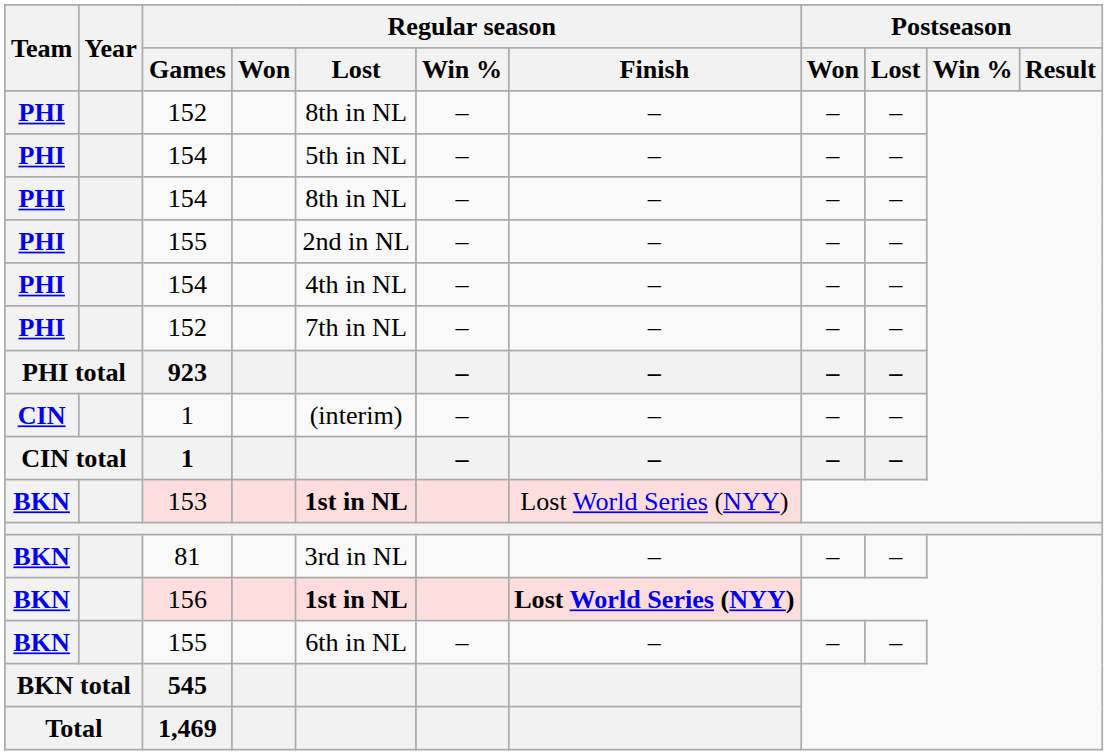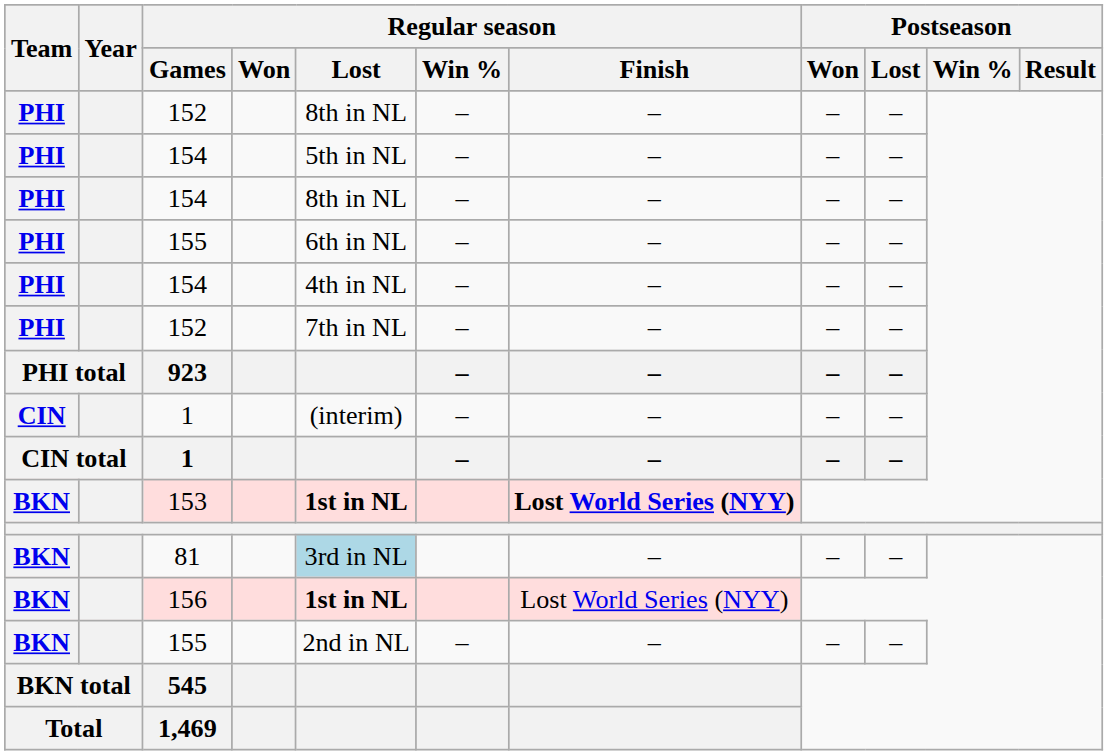 <table class="wikitable" style="font-size: 95%; text-align:center;">
 <tr>
 <th rowspan="2">Team</th>
 <th rowspan="2">Year</th>
 <th colspan="5">Regular season</th>
 <th colspan="4">Postseason</th>
 </tr>
 <tr>
 <th>Games</th>
 <th>Won</th>
 <th>Lost</th>
 <th>Win %</th>
 <th>Finish</th>
 <th>Won</th>
 <th>Lost</th>
 <th>Win %</th>
 <th>Result</th>
 </tr>
 <tr>
 <th><a href='#'>PHI</a></th>
 <th></th>
 <td>152</td>
 <td></td>
 <td>8th in NL</td>
 <td>–</td>
 <td>–</td>
 <td>–</td>
 <td>–</td>
 </tr>
 <tr>
 <th><a href='#'>PHI</a></th>
 <th></th>
 <td>154</td>
 <td></td>
 <td>5th in NL</td>
 <td>–</td>
 <td>–</td>
 <td>–</td>
 <td>–</td>
 </tr>
 <tr>
 <th><a href='#'>PHI</a></th>
 <th></th>
 <td>154</td>
 <td></td>
 <td>8th in NL</td>
 <td>–</td>
 <td>–</td>
 <td>–</td>
 <td>–</td>
 </tr>
 <tr>
 <th><a href='#'>PHI</a></th>
 <th></th>
 <td>155</td>
 <td></td>
-<td>2nd in NL</td>
+<td>6th in NL</td>
 <td>–</td>
 <td>–</td>
 <td>–</td>
 <td>–</td>
 </tr>
 <tr>
 <th><a href='#'>PHI</a></th>
 <th></th>
 <td>154</td>
 <td></td>
 <td>4th in NL</td>
 <td>–</td>
 <td>–</td>
 <td>–</td>
 <td>–</td>
 </tr>
 <tr>
 <th><a href='#'>PHI</a></th>
 <th></th>
 <td>152</td>
 <td></td>
 <td>7th in NL</td>
 <td>–</td>
 <td>–</td>
 <td>–</td>
 <td>–</td>
 </tr>
 <tr>
 <th colspan="2">PHI total</th>
 <th>923</th>
 <th></th>
 <th></th>
 <th>–</th>
 <th>–</th>
 <th>–</th>
 <th>–</th>
 </tr>
 <tr>
 <th><a href='#'>CIN</a></th>
 <th></th>
 <td>1</td>
 <td></td>
 <td>(interim)</td>
 <td>–</td>
 <td>–</td>
 <td>–</td>
 <td>–</td>
 </tr>
 <tr>
 <th colspan="2">CIN total</th>
 <th>1</th>
 <th></th>
 <th></th>
 <th>–</th>
 <th>–</th>
 <th>–</th>
 <th>–</th>
 </tr>
 <tr style="background:#fdd;" !>
 <th><a href='#'>BKN</a></th>
 <th></th>
 <td>153</td>
 <td></td>
 <td><strong>1st in NL</strong></td>
 <td></td>
-<td>Lost <a href='#'>World Series</a> (<a href='#'>NYY</a>)</td>
+<td><strong>Lost <a href='#'>World Series</a> (<a href='#'>NYY</a>)</strong></td>
 </tr>
 <tr>
 <th colspan="11"></th>
 </tr>
 <tr>
 <th><a href='#'>BKN</a></th>
 <th></th>
 <td>81</td>
 <td></td>
-<td>3rd in NL</td>
+<td style="background: lightblue;">3rd in NL</td>
 <td></td>
 <td>–</td>
 <td>–</td>
 <td>–</td>
 </tr>
 <tr style="background:#fdd;" !>
 <th><a href='#'>BKN</a></th>
 <th></th>
 <td>156</td>
 <td></td>
 <td><strong>1st in NL</strong></td>
 <td></td>
-<td><strong>Lost <a href='#'>World Series</a> (<a href='#'>NYY</a>)</strong></td>
+<td>Lost <a href='#'>World Series</a> (<a href='#'>NYY</a>)</td>
 </tr>
 <tr>
 <th><a href='#'>BKN</a></th>
 <th></th>
 <td>155</td>
 <td></td>
-<td>6th in NL</td>
+<td>2nd in NL</td>
 <td>–</td>
 <td>–</td>
 <td>–</td>
 <td>–</td>
 </tr>
 <tr>
 <th colspan="2">BKN total</th>
 <th>545</th>
 <th></th>
 <th></th>
 <th></th>
 <th></th>
 </tr>
 <tr>
 <th colspan="2">Total</th>
 <th>1,469</th>
 <th></th>
 <th></th>
 <th></th>
 <th></th>
 </tr>
 </table>
